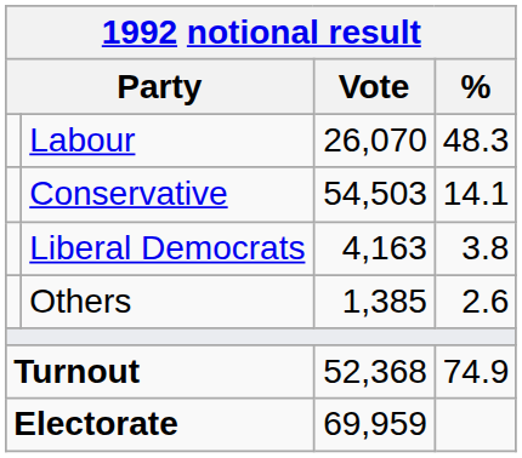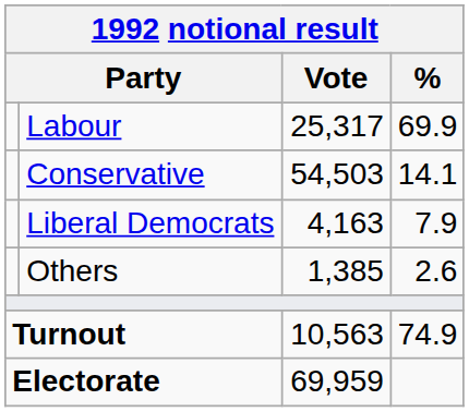 <table class="wikitable">
 <tr>
 <th colspan="4"><a href='#'>1992</a> <a href='#'>notional result</a></th>
 </tr>
 <tr>
 <th bgcolor="#DDDDFF" width="130px" colspan="2">Party</th>
 <th bgcolor="#DDDDFF" width="50px">Vote</th>
 <th bgcolor="#DDDDFF" width="30px">%</th>
 </tr>
 <tr>
 <td></td>
 <td><a href='#'>Labour</a></td>
-<td align=right>26,070</td>
-<td align=right>48.3</td>
+<td align=right>25,317</td>
+<td align=right>69.9</td>
 </tr>
 <tr>
 <td></td>
 <td><a href='#'>Conservative</a></td>
 <td align=right>54,503</td>
 <td align=right>14.1</td>
 </tr>
 <tr>
 <td></td>
 <td><a href='#'>Liberal Democrats</a></td>
 <td align=right>4,163</td>
-<td align=right>3.8</td>
+<td align=right>7.9</td>
 </tr>
 <tr>
 <td></td>
 <td>Others</td>
 <td align=right>1,385</td>
 <td align=right>2.6</td>
 </tr>
 <tr>
 <td colspan="4" bgcolor="#EAECF0"></td>
 </tr>
 <tr>
 <td colspan="2"><strong>Turnout</strong></td>
-<td align=right>52,368</td>
+<td align=right>10,563</td>
 <td align=right>74.9</td>
 </tr>
 <tr>
 <td colspan="2"><strong>Electorate</strong></td>
 <td align=right>69,959</td>
 </tr>
 </table>
